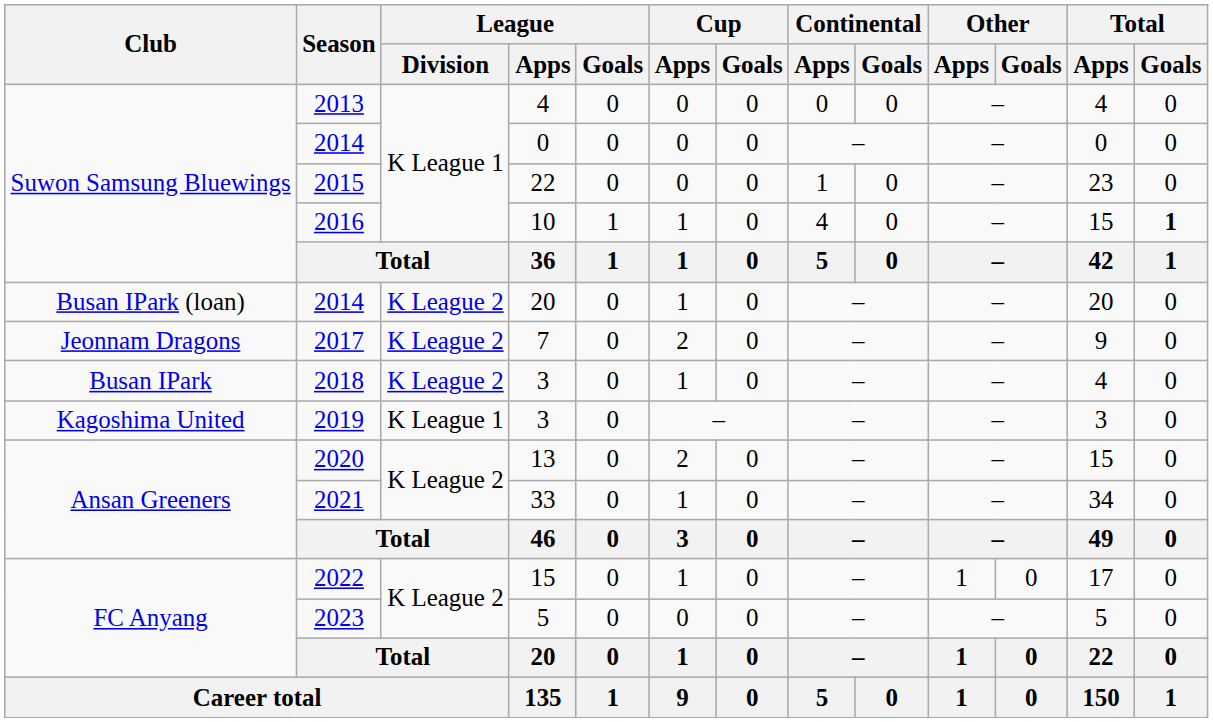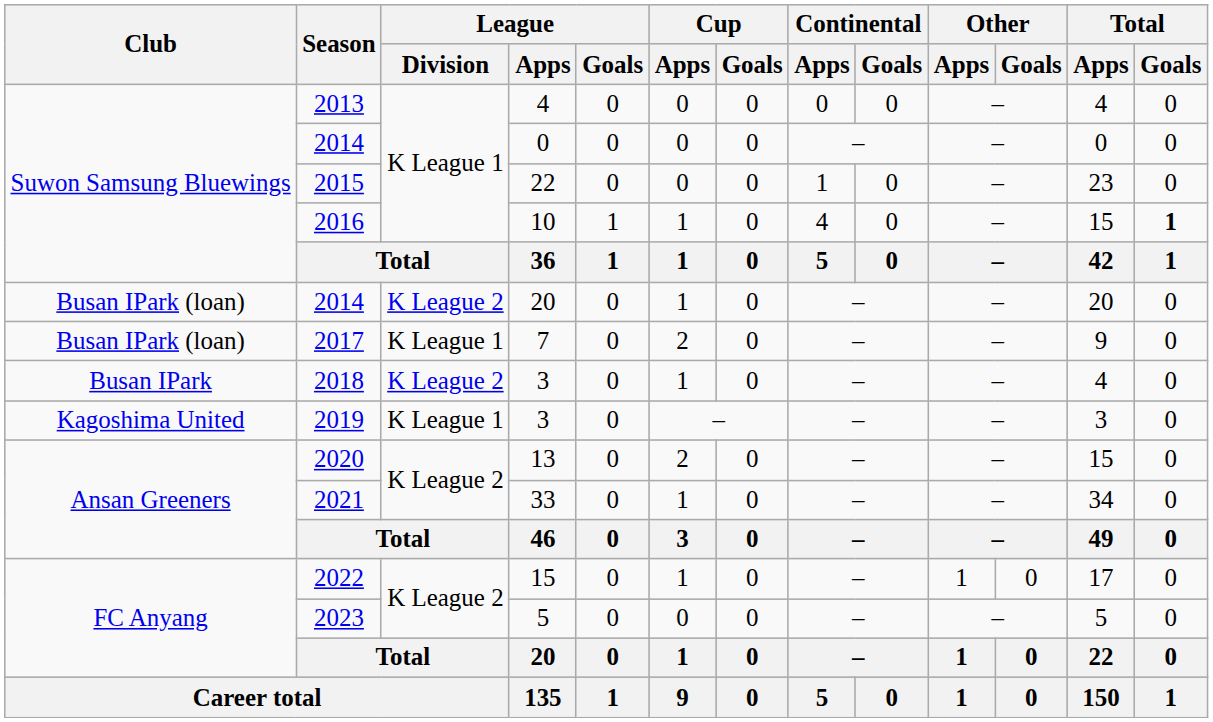 <table class="wikitable" style="text-align: center">
 <tr>
 <th rowspan="2">Club</th>
 <th rowspan="2">Season</th>
 <th colspan="3">League</th>
 <th colspan="2">Cup</th>
 <th colspan="2">Continental</th>
 <th colspan="2">Other</th>
 <th colspan="2">Total</th>
 </tr>
 <tr>
 <th>Division</th>
 <th>Apps</th>
 <th>Goals</th>
 <th>Apps</th>
 <th>Goals</th>
 <th>Apps</th>
 <th>Goals</th>
 <th>Apps</th>
 <th>Goals</th>
 <th>Apps</th>
 <th>Goals</th>
 </tr>
 <tr>
 <td rowspan=5><a href='#'>Suwon Samsung Bluewings</a></td>
 <td><a href='#'>2013</a></td>
 <td rowspan=4>K League 1</td>
 <td>4</td>
 <td>0</td>
 <td>0</td>
 <td>0</td>
 <td>0</td>
 <td>0</td>
 <td colspan="2">–</td>
 <td>4</td>
 <td>0</td>
 </tr>
 <tr>
 <td><a href='#'>2014</a></td>
 <td>0</td>
 <td>0</td>
 <td>0</td>
 <td>0</td>
 <td colspan="2">–</td>
 <td colspan="2">–</td>
 <td>0</td>
 <td>0</td>
 </tr>
 <tr>
 <td><a href='#'>2015</a></td>
 <td>22</td>
 <td>0</td>
 <td>0</td>
 <td>0</td>
 <td>1</td>
 <td>0</td>
 <td colspan="2">–</td>
 <td>23</td>
 <td>0</td>
 </tr>
 <tr>
 <td><a href='#'>2016</a></td>
 <td>10</td>
 <td>1</td>
 <td>1</td>
 <td>0</td>
 <td>4</td>
 <td>0</td>
 <td colspan="2">–</td>
 <td>15</td>
 <td><strong>1</strong></td>
 </tr>
 <tr>
 <th colspan=2>Total</th>
 <th>36</th>
 <th>1</th>
 <th>1</th>
 <th>0</th>
 <th>5</th>
 <th>0</th>
 <th colspan="2">–</th>
 <th>42</th>
 <th>1</th>
 </tr>
 <tr>
 <td><a href='#'>Busan IPark</a> (loan)</td>
 <td><a href='#'>2014</a></td>
 <td><a href='#'>K League 2</a></td>
 <td>20</td>
 <td>0</td>
 <td>1</td>
 <td>0</td>
 <td colspan="2">–</td>
 <td colspan="2">–</td>
 <td>20</td>
 <td>0</td>
 </tr>
 <tr>
-<td><a href='#'>Jeonnam Dragons</a></td>
+<td><a href='#'>Busan IPark</a> (loan)</td>
 <td><a href='#'>2017</a></td>
-<td><a href='#'>K League 2</a></td>
+<td>K League 1</td>
 <td>7</td>
 <td>0</td>
 <td>2</td>
 <td>0</td>
 <td colspan="2">–</td>
 <td colspan="2">–</td>
 <td>9</td>
 <td>0</td>
 </tr>
 <tr>
 <td><a href='#'>Busan IPark</a></td>
 <td><a href='#'>2018</a></td>
 <td><a href='#'>K League 2</a></td>
 <td>3</td>
 <td>0</td>
 <td>1</td>
 <td>0</td>
 <td colspan="2">–</td>
 <td colspan="2">–</td>
 <td>4</td>
 <td>0</td>
 </tr>
 <tr>
 <td><a href='#'>Kagoshima United</a></td>
 <td><a href='#'>2019</a></td>
 <td>K League 1</td>
 <td>3</td>
 <td>0</td>
 <td colspan="2">–</td>
 <td colspan="2">–</td>
 <td colspan="2">–</td>
 <td>3</td>
 <td>0</td>
 </tr>
 <tr>
 <td rowspan=3><a href='#'>Ansan Greeners</a></td>
 <td><a href='#'>2020</a></td>
 <td rowspan=2>K League 2</td>
 <td>13</td>
 <td>0</td>
 <td>2</td>
 <td>0</td>
 <td colspan="2">–</td>
 <td colspan="2">–</td>
 <td>15</td>
 <td>0</td>
 </tr>
 <tr>
 <td><a href='#'>2021</a></td>
 <td>33</td>
 <td>0</td>
 <td>1</td>
 <td>0</td>
 <td colspan="2">–</td>
 <td colspan="2">–</td>
 <td>34</td>
 <td>0</td>
 </tr>
 <tr>
 <th colspan=2>Total</th>
 <th>46</th>
 <th>0</th>
 <th>3</th>
 <th>0</th>
 <th colspan="2">–</th>
 <th colspan="2">–</th>
 <th>49</th>
 <th>0</th>
 </tr>
 <tr>
 <td rowspan=3><a href='#'>FC Anyang</a></td>
 <td><a href='#'>2022</a></td>
 <td rowspan=2>K League 2</td>
 <td>15</td>
 <td>0</td>
 <td>1</td>
 <td>0</td>
 <td colspan="2">–</td>
 <td>1</td>
 <td>0</td>
 <td>17</td>
 <td>0</td>
 </tr>
 <tr>
 <td><a href='#'>2023</a></td>
 <td>5</td>
 <td>0</td>
 <td>0</td>
 <td>0</td>
 <td colspan="2">–</td>
 <td colspan="2">–</td>
 <td>5</td>
 <td>0</td>
 </tr>
 <tr>
 <th colspan=2>Total</th>
 <th>20</th>
 <th>0</th>
 <th>1</th>
 <th>0</th>
 <th colspan="2">–</th>
 <th>1</th>
 <th>0</th>
 <th>22</th>
 <th>0</th>
 </tr>
 <tr>
 <th colspan=3>Career total</th>
 <th>135</th>
 <th>1</th>
 <th>9</th>
 <th>0</th>
 <th>5</th>
 <th>0</th>
 <th>1</th>
 <th>0</th>
 <th>150</th>
 <th>1</th>
 </tr>
 </table>
